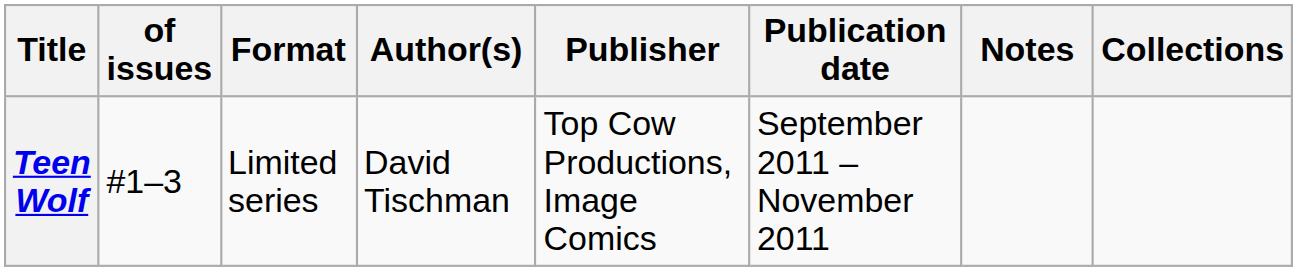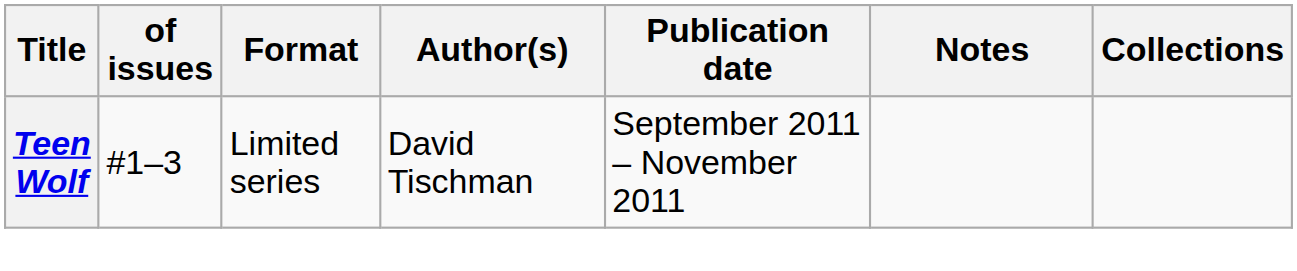 <table class="wikitable">
 <tr>
 <th>Title</th>
 <th style="width:40pt"> of issues</th>
 <th style="width:75pt">Format</th>
 <th style="width:125pt">Author(s)</th>
-<th style="width:125pt">Publisher</th>
 <th style="width:150pt">Publication date</th>
 <th style="width:175pt">Notes</th>
 <th>Collections</th>
 </tr>
 <tr>
 <th><em><a href='#'>Teen Wolf</a></em></th>
 <td>#1–3</td>
 <td>Limited series</td>
 <td>David Tischman</td>
-<td>Top Cow Productions, Image Comics</td>
 <td>September 2011 – November 2011</td>
 <td></td>
 <td></td>
 </tr>
 </table>
